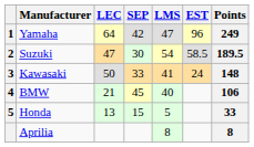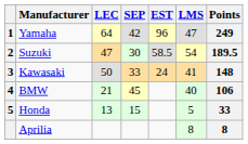 <table class="wikitable" style="font-size:85%; text-align:center;">
 <tr>
 <th></th>
 <th>Manufacturer</th>
 <th><a href='#'>LEC</a><br></th>
 <th><a href='#'>SEP</a><br></th>
+<th><a href='#'>EST</a><br></th>
 <th><a href='#'>LMS</a><br></th>
-<th><a href='#'>EST</a><br></th>
 <th>Points</th>
 </tr>
 <tr>
 <th>1</th>
 <td align=left> <a href='#'>Yamaha</a></td>
 <td style="background:#ffffbf;">64</td>
 <td style="background:#dfdfdf;">42</td>
+<td style="background:#ffffbf;">96</td>
 <td style="background:#dfdfdf;">47</td>
-<td style="background:#ffffbf;">96</td>
 <th>249</th>
 </tr>
 <tr>
 <th>2</th>
 <td align=left> <a href='#'>Suzuki</a></td>
 <td style="background:#ffdf9f;">47</td>
 <td style="background:#dfffdf;">30</td>
+<td style="background:#dfdfdf;">58.5</td>
 <td style="background:#ffffbf;">54</td>
-<td style="background:#dfdfdf;">58.5</td>
 <th>189.5</th>
 </tr>
 <tr>
 <th>3</th>
 <td align=left> <a href='#'>Kawasaki</a></td>
 <td style="background:#dfdfdf;">50</td>
 <td style="background:#ffdf9f;">33</td>
+<td style="background:#ffdf9f;">24</td>
 <td style="background:#ffdf9f;">41</td>
-<td style="background:#ffdf9f;">24</td>
 <th>148</th>
 </tr>
 <tr>
 <th>4</th>
 <td align=left> <a href='#'>BMW</a></td>
 <td style="background:#dfffdf;">21</td>
 <td style="background:#ffffbf;">45</td>
+<td></td>
 <td style="background:#dfffdf;">40</td>
-<td></td>
 <th>106</th>
 </tr>
 <tr>
 <th>5</th>
 <td align=left> <a href='#'>Honda</a></td>
 <td style="background:#dfffdf;">13</td>
 <td style="background:#dfffdf;">15</td>
+<td></td>
 <td style="background:#dfffdf;">5</td>
-<td></td>
 <th>33</th>
 </tr>
 <tr>
 <th></th>
 <td align=left> <a href='#'>Aprilia</a></td>
 <td></td>
 <td></td>
+<td></td>
 <td style="background:#dfffdf;">8</td>
-<td></td>
 <th>8</th>
 </tr>
 </table>
